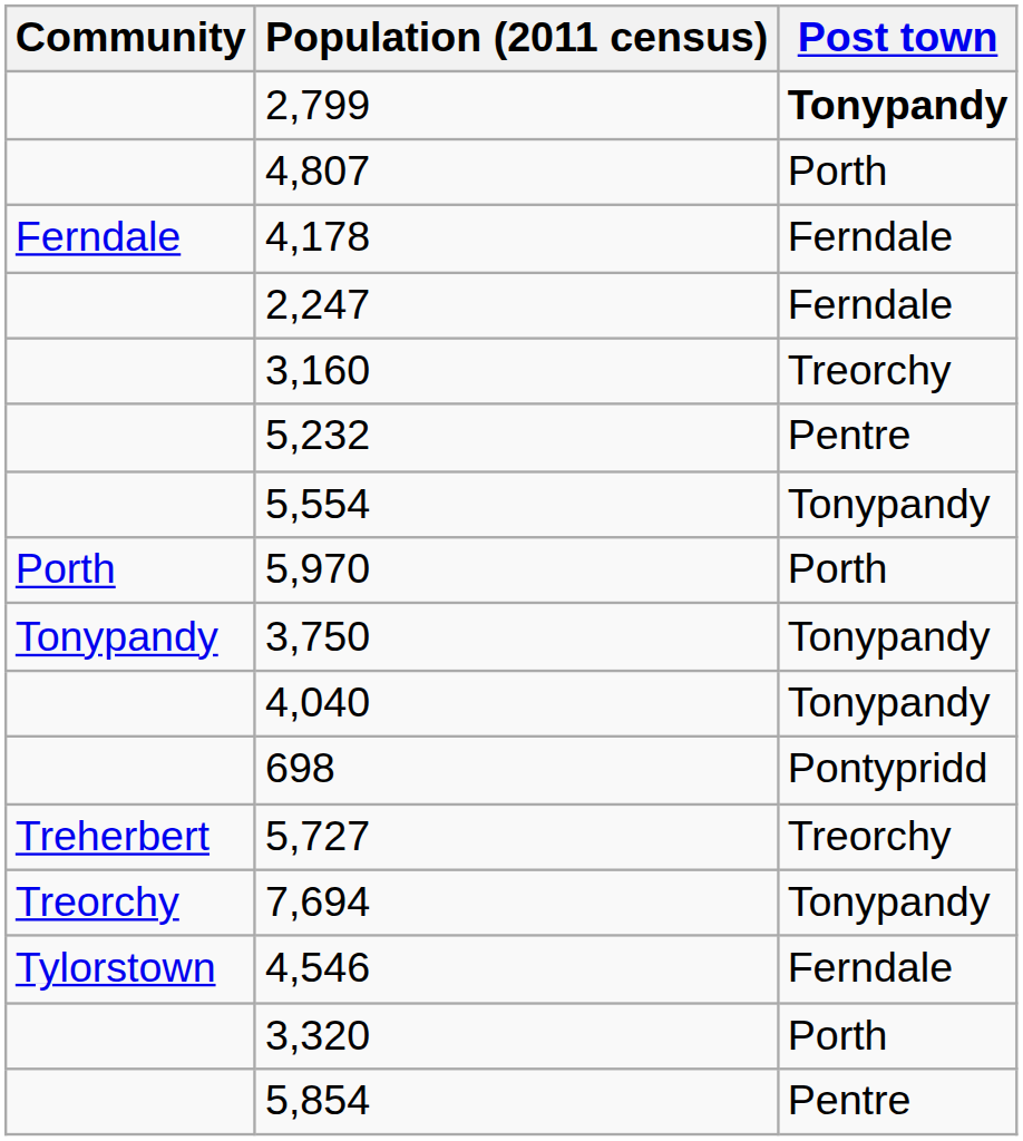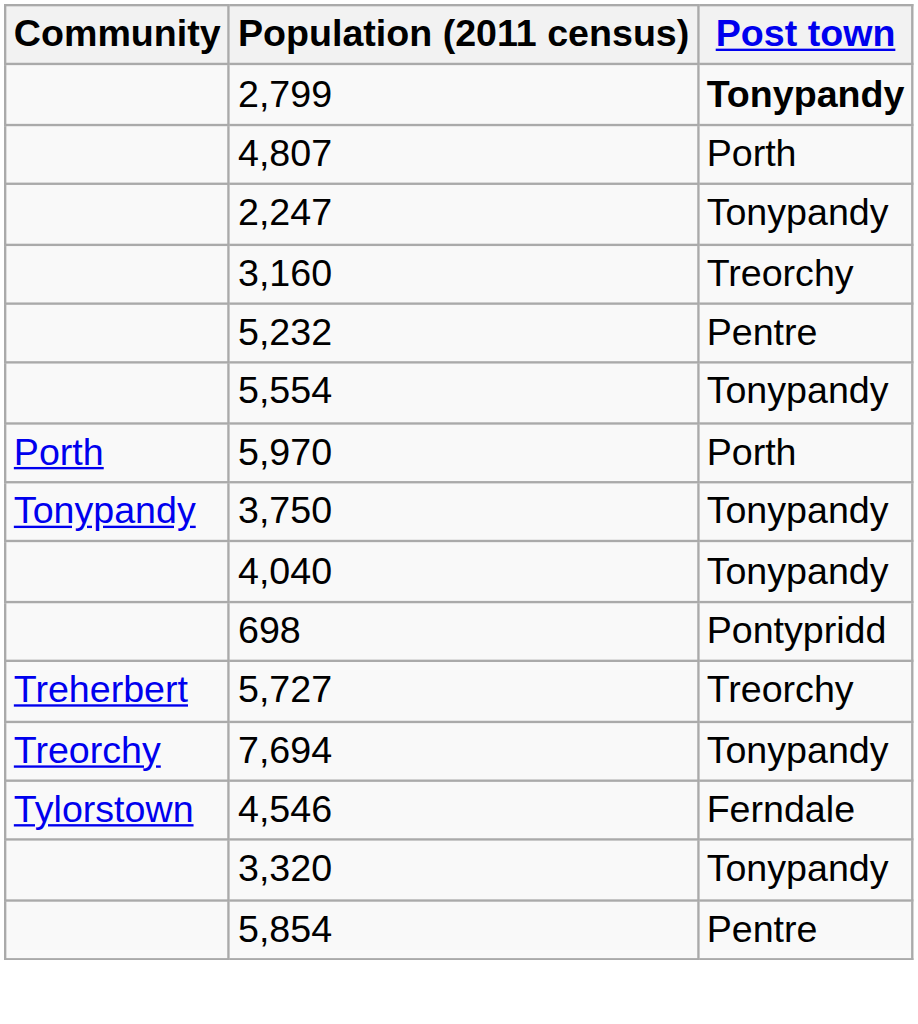 <table class="wikitable sortable">
 <tr>
 <th scope="col">Community</th>
 <th scope="col">Population (2011 census)</th>
 <th scope="col"><a href='#'>Post town</a></th>
 </tr>
 <tr>
 <td></td>
 <td>2,799</td>
 <td><strong>Tonypandy</strong></td>
 </tr>
 <tr>
 <td></td>
 <td>4,807</td>
 <td>Porth</td>
 </tr>
 <tr>
-<td><a href='#'>Ferndale</a></td>
-<td>4,178</td>
-<td>Ferndale</td>
-</tr>
-<tr>
 <td></td>
 <td>2,247</td>
-<td>Ferndale</td>
+<td>Tonypandy</td>
 </tr>
 <tr>
 <td></td>
 <td>3,160</td>
 <td>Treorchy</td>
 </tr>
 <tr>
 <td></td>
 <td>5,232</td>
 <td>Pentre</td>
 </tr>
 <tr>
 <td></td>
 <td>5,554</td>
 <td>Tonypandy</td>
 </tr>
 <tr>
 <td><a href='#'>Porth</a></td>
 <td>5,970</td>
 <td>Porth</td>
 </tr>
 <tr>
 <td><a href='#'>Tonypandy</a></td>
 <td>3,750</td>
 <td>Tonypandy</td>
 </tr>
 <tr>
 <td></td>
 <td>4,040</td>
 <td>Tonypandy</td>
 </tr>
 <tr>
 <td></td>
 <td>698</td>
 <td>Pontypridd</td>
 </tr>
 <tr>
 <td><a href='#'>Treherbert</a></td>
 <td>5,727</td>
 <td>Treorchy</td>
 </tr>
 <tr>
 <td><a href='#'>Treorchy</a></td>
 <td>7,694</td>
 <td>Tonypandy</td>
 </tr>
 <tr>
 <td><a href='#'>Tylorstown</a></td>
 <td>4,546</td>
 <td>Ferndale</td>
 </tr>
 <tr>
 <td></td>
 <td>3,320</td>
-<td>Porth</td>
+<td>Tonypandy</td>
 </tr>
 <tr>
 <td></td>
 <td>5,854</td>
 <td>Pentre</td>
 </tr>
 </table>
